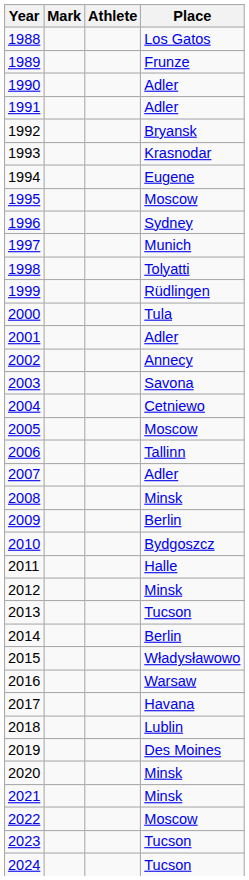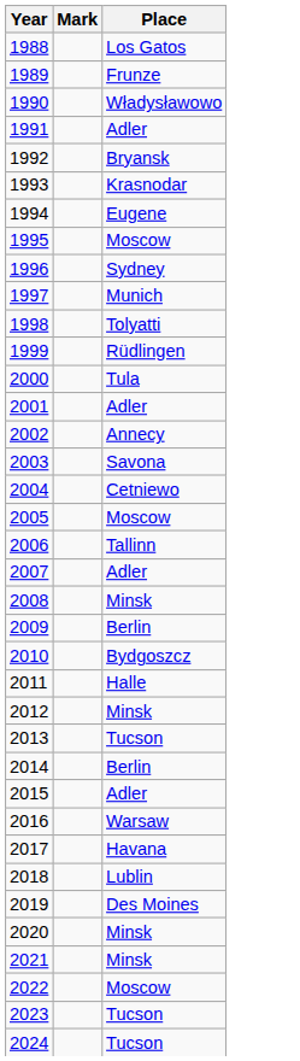 <table class="wikitable sortable" style="font-size:85%;">
 <tr>
 <th>Year</th>
 <th>Mark</th>
-<th>Athlete</th>
 <th>Place</th>
 </tr>
 <tr>
 <td><a href='#'>1988</a></td>
 <td></td>
-<td align=left></td>
 <td><a href='#'>Los Gatos</a></td>
 </tr>
 <tr>
 <td><a href='#'>1989</a></td>
 <td></td>
-<td align=left></td>
 <td><a href='#'>Frunze</a></td>
 </tr>
 <tr>
 <td><a href='#'>1990</a></td>
 <td></td>
-<td align=left></td>
-<td><a href='#'>Adler</a></td>
+<td><a href='#'>Władysławowo</a></td>
 </tr>
 <tr>
 <td><a href='#'>1991</a></td>
 <td></td>
-<td align=left></td>
 <td><a href='#'>Adler</a></td>
 </tr>
 <tr>
 <td>1992</td>
 <td></td>
-<td align=left></td>
 <td><a href='#'>Bryansk</a></td>
 </tr>
 <tr>
 <td>1993</td>
 <td></td>
-<td align=left></td>
 <td><a href='#'>Krasnodar</a></td>
 </tr>
 <tr>
 <td>1994</td>
 <td></td>
-<td align=left></td>
 <td><a href='#'>Eugene</a></td>
 </tr>
 <tr>
 <td><a href='#'>1995</a></td>
 <td></td>
-<td align=left></td>
 <td><a href='#'>Moscow</a></td>
 </tr>
 <tr>
 <td><a href='#'>1996</a></td>
 <td></td>
-<td align=left></td>
 <td><a href='#'>Sydney</a></td>
 </tr>
 <tr>
 <td><a href='#'>1997</a></td>
 <td></td>
-<td align=left></td>
 <td><a href='#'>Munich</a></td>
 </tr>
 <tr>
 <td><a href='#'>1998</a></td>
 <td></td>
-<td align=left></td>
 <td><a href='#'>Tolyatti</a></td>
 </tr>
 <tr>
 <td><a href='#'>1999</a></td>
 <td></td>
-<td align=left></td>
 <td><a href='#'>Rüdlingen</a></td>
 </tr>
 <tr>
 <td><a href='#'>2000</a></td>
 <td></td>
-<td align=left></td>
 <td><a href='#'>Tula</a></td>
 </tr>
 <tr>
 <td><a href='#'>2001</a></td>
 <td></td>
-<td align=left></td>
 <td><a href='#'>Adler</a></td>
 </tr>
 <tr>
 <td><a href='#'>2002</a></td>
 <td></td>
-<td align=left></td>
 <td><a href='#'>Annecy</a></td>
 </tr>
 <tr>
 <td><a href='#'>2003</a></td>
 <td></td>
-<td align=left></td>
 <td><a href='#'>Savona</a></td>
 </tr>
 <tr>
 <td><a href='#'>2004</a></td>
 <td></td>
-<td align=left></td>
 <td><a href='#'>Cetniewo</a></td>
 </tr>
 <tr>
 <td><a href='#'>2005</a></td>
 <td></td>
-<td align=left></td>
 <td><a href='#'>Moscow</a></td>
 </tr>
 <tr>
 <td><a href='#'>2006</a></td>
 <td></td>
-<td align=left></td>
 <td><a href='#'>Tallinn</a></td>
 </tr>
 <tr>
 <td><a href='#'>2007</a></td>
 <td></td>
-<td align=left></td>
 <td><a href='#'>Adler</a></td>
 </tr>
 <tr>
 <td><a href='#'>2008</a></td>
 <td></td>
-<td align=left></td>
 <td><a href='#'>Minsk</a></td>
 </tr>
 <tr>
 <td><a href='#'>2009</a></td>
 <td></td>
-<td align=left></td>
 <td><a href='#'>Berlin</a></td>
 </tr>
 <tr>
 <td><a href='#'>2010</a></td>
 <td></td>
-<td align=left></td>
 <td><a href='#'>Bydgoszcz</a></td>
 </tr>
 <tr>
 <td>2011</td>
 <td></td>
-<td align=left></td>
 <td><a href='#'>Halle</a></td>
 </tr>
 <tr>
 <td>2012</td>
 <td></td>
-<td align=left></td>
 <td><a href='#'>Minsk</a></td>
 </tr>
 <tr>
 <td>2013</td>
 <td></td>
-<td align=left></td>
 <td><a href='#'>Tucson</a></td>
 </tr>
 <tr>
 <td>2014</td>
 <td></td>
-<td align=left></td>
 <td><a href='#'>Berlin</a></td>
 </tr>
 <tr>
 <td>2015</td>
 <td></td>
-<td align=left></td>
-<td><a href='#'>Władysławowo</a></td>
+<td><a href='#'>Adler</a></td>
 </tr>
 <tr>
 <td>2016</td>
 <td></td>
-<td align=left></td>
 <td><a href='#'>Warsaw</a></td>
 </tr>
 <tr>
 <td>2017</td>
 <td></td>
-<td align=left></td>
 <td><a href='#'>Havana</a></td>
 </tr>
 <tr>
 <td>2018</td>
 <td></td>
-<td align=left></td>
 <td><a href='#'>Lublin</a></td>
 </tr>
 <tr>
 <td>2019</td>
 <td></td>
-<td align=left></td>
 <td><a href='#'>Des Moines</a></td>
 </tr>
 <tr>
 <td>2020</td>
 <td></td>
-<td align=left></td>
 <td><a href='#'>Minsk</a></td>
 </tr>
 <tr>
 <td><a href='#'>2021</a></td>
 <td></td>
-<td align=left></td>
 <td><a href='#'>Minsk</a></td>
 </tr>
 <tr>
 <td><a href='#'>2022</a></td>
 <td></td>
-<td align=left></td>
 <td><a href='#'>Moscow</a></td>
 </tr>
 <tr>
 <td><a href='#'>2023</a></td>
 <td></td>
-<td align=leftR></td>
 <td><a href='#'>Tucson</a></td>
 </tr>
 <tr>
 <td><a href='#'>2024</a></td>
 <td></td>
-<td align=leftR></td>
 <td><a href='#'>Tucson</a></td>
 </tr>
 </table>
